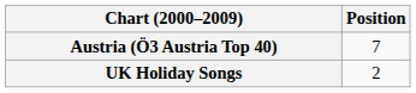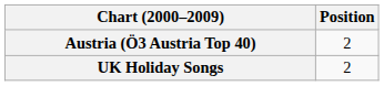 <table class="wikitable sortable plainrowheaders" style="text-align:center">
 <tr>
 <th scope="col" style="width:19em;">Chart (2000–2009)</th>
 <th scope="col">Position</th>
 </tr>
 <tr>
 <th scope="row">Austria (Ö3 Austria Top 40)</th>
-<td>7</td>
+<td>2</td>
 </tr>
 <tr>
 <th scope="row">UK Holiday Songs</th>
 <td>2</td>
 </tr>
 </table>
